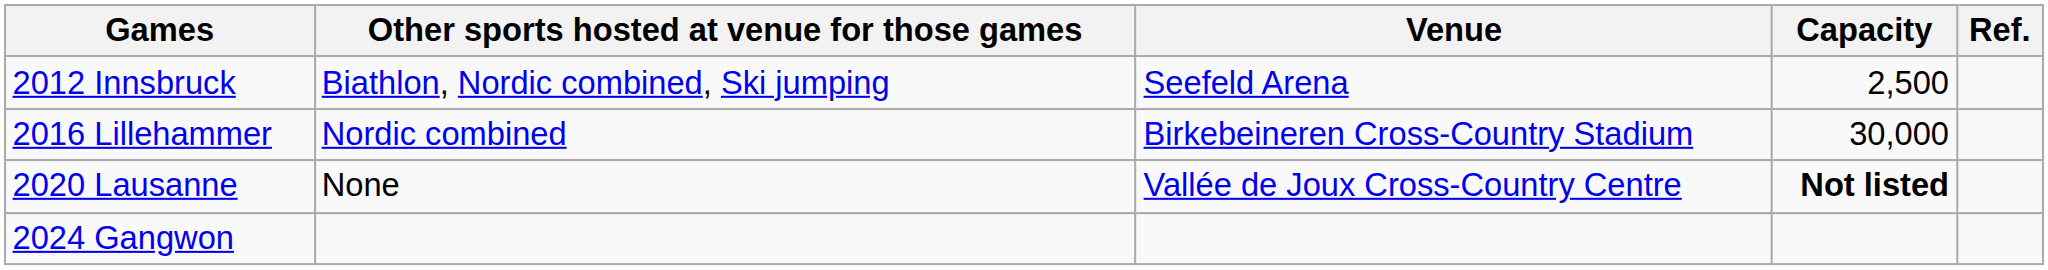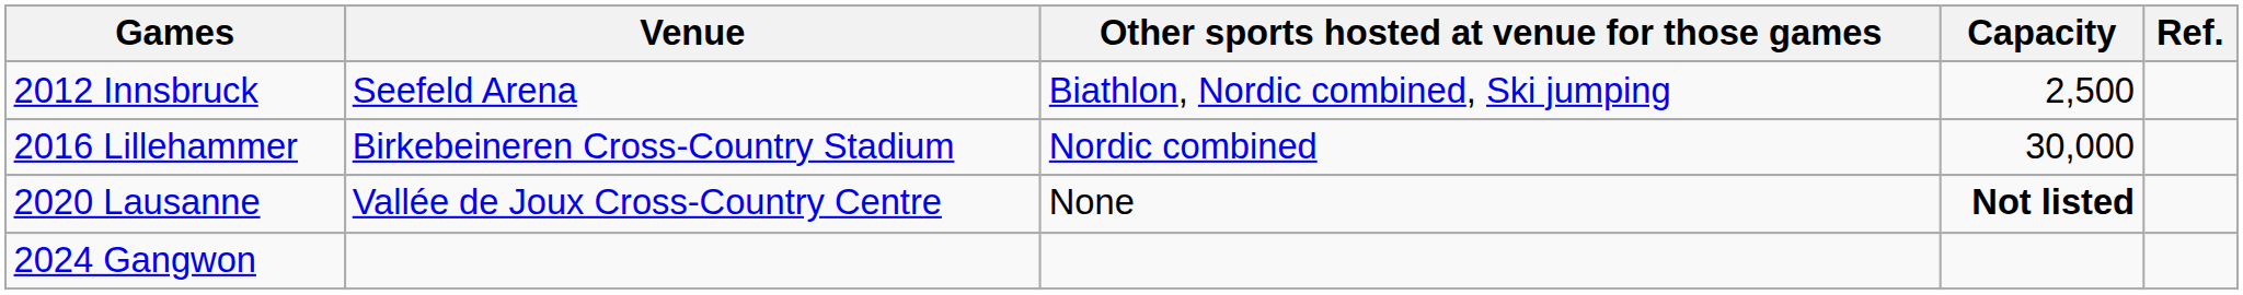 <table class="wikitable sortable" width="1000px">
 <tr>
 <th>Games</th>
+<th>Venue</th>
 <th>Other sports hosted at venue for those games</th>
-<th>Venue</th>
 <th>Capacity</th>
 <th>Ref.</th>
 </tr>
 <tr>
 <td><a href='#'>2012 Innsbruck</a></td>
+<td><a href='#'>Seefeld Arena</a></td>
 <td><a href='#'>Biathlon</a>, <a href='#'>Nordic combined</a>, <a href='#'>Ski jumping</a></td>
-<td><a href='#'>Seefeld Arena</a></td>
 <td align="right">2,500</td>
 <td align="center"></td>
 </tr>
 <tr>
 <td><a href='#'>2016 Lillehammer</a></td>
+<td><a href='#'>Birkebeineren Cross-Country Stadium</a></td>
 <td><a href='#'>Nordic combined</a></td>
-<td><a href='#'>Birkebeineren Cross-Country Stadium</a></td>
 <td align="right">30,000</td>
 <td align="center"></td>
 </tr>
 <tr>
 <td><a href='#'>2020 Lausanne</a></td>
+<td><a href='#'>Vallée de Joux Cross-Country Centre</a></td>
 <td>None</td>
-<td><a href='#'>Vallée de Joux Cross-Country Centre</a></td>
 <td align="right"><strong>Not listed</strong></td>
 <td align="center"></td>
 </tr>
 <tr>
 <td><a href='#'>2024 Gangwon</a></td>
 <td></td>
 <td></td>
 <td align="right"></td>
 <td align="center"></td>
 </tr>
 </table>
